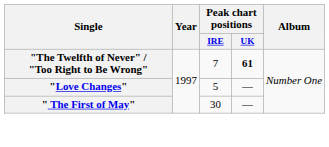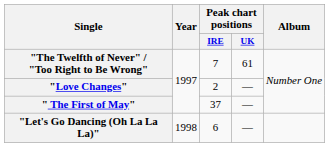 <table class="wikitable plainrowheaders" style="text-align:center;">
 <tr>
 <th scope="colw" rowspan="2" style="width:15em;">Single</th>
 <th scope="col" rowspan="2">Year</th>
 <th scope="col" colspan="2">Peak chart positions</th>
 <th scope="col" rowspan="2">Album</th>
 </tr>
 <tr>
 <th scope="col" style="width:3em;font-size:85%;"><a href='#'>IRE</a><br></th>
 <th scope="col" style="width:3em;font-size:85%;"><a href='#'>UK</a><br></th>
 </tr>
 <tr>
 <th scope="row">"The Twelfth of Never" /<br> "Too Right to Be Wrong"</th>
 <td rowspan="3">1997</td>
 <td>7</td>
-<td><strong>61</strong></td>
+<td>61</td>
 <td rowspan="3"><em>Number One</em></td>
 </tr>
 <tr>
 <th scope="row">"<a href='#'>Love Changes</a>"</th>
-<td>5</td>
+<td>2</td>
 <td>—</td>
 </tr>
 <tr>
 <th scope="row">"<a href='#'> The First of May</a>"</th>
-<td>30</td>
+<td>37</td>
 <td>—</td>
 </tr>
+<tr>
+<th scope="row">"Let's Go Dancing (Oh La La La)"</th>
+<td rowspan="1">1998</td>
+<td>6</td>
+<td>—</td>
+<td></td>
+</tr>
 </table>
